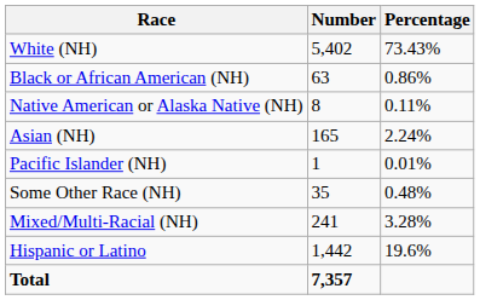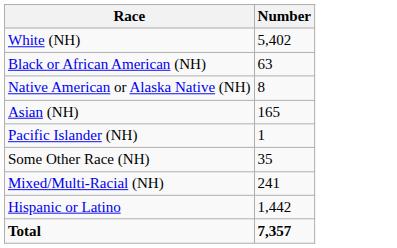 <table class="wikitable">
 <tr>
 <th>Race</th>
 <th>Number</th>
-<th>Percentage</th>
 </tr>
 <tr>
 <td><a href='#'>White</a> (NH)</td>
 <td>5,402</td>
-<td>73.43%</td>
 </tr>
 <tr>
 <td><a href='#'>Black or African American</a> (NH)</td>
 <td>63</td>
-<td>0.86%</td>
 </tr>
 <tr>
 <td><a href='#'>Native American</a> or <a href='#'>Alaska Native</a> (NH)</td>
 <td>8</td>
-<td>0.11%</td>
 </tr>
 <tr>
 <td><a href='#'>Asian</a> (NH)</td>
 <td>165</td>
-<td>2.24%</td>
 </tr>
 <tr>
 <td><a href='#'>Pacific Islander</a> (NH)</td>
 <td>1</td>
-<td>0.01%</td>
 </tr>
 <tr>
 <td>Some Other Race (NH)</td>
 <td>35</td>
-<td>0.48%</td>
 </tr>
 <tr>
 <td><a href='#'>Mixed/Multi-Racial</a> (NH)</td>
 <td>241</td>
-<td>3.28%</td>
 </tr>
 <tr>
 <td><a href='#'>Hispanic or Latino</a></td>
 <td>1,442</td>
-<td>19.6%</td>
 </tr>
 <tr>
 <td><strong>Total</strong></td>
 <td><strong>7,357</strong></td>
-<td></td>
 </tr>
 </table>
